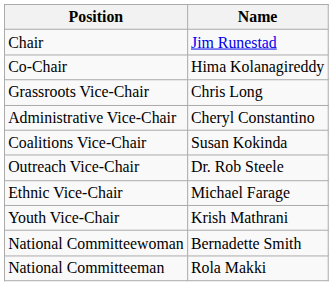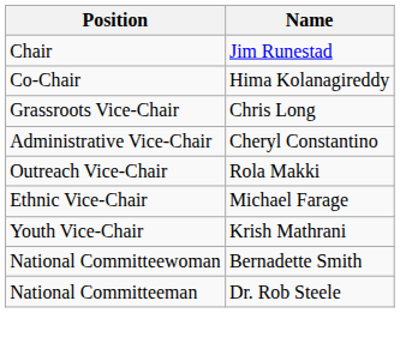 <table class="wikitable">
 <tr>
 <th>Position</th>
 <th>Name</th>
 </tr>
 <tr>
 <td>Chair</td>
 <td><a href='#'>Jim Runestad</a></td>
 </tr>
 <tr>
 <td>Co-Chair</td>
 <td>Hima Kolanagireddy</td>
 </tr>
 <tr>
 <td>Grassroots Vice-Chair</td>
 <td>Chris Long</td>
 </tr>
 <tr>
 <td>Administrative Vice-Chair</td>
 <td>Cheryl Constantino</td>
 </tr>
 <tr>
-<td>Coalitions Vice-Chair</td>
-<td>Susan Kokinda</td>
-</tr>
-<tr>
 <td>Outreach Vice-Chair</td>
-<td>Dr. Rob Steele</td>
+<td>Rola Makki</td>
 </tr>
 <tr>
 <td>Ethnic Vice-Chair</td>
 <td>Michael Farage</td>
 </tr>
 <tr>
 <td>Youth Vice-Chair</td>
 <td>Krish Mathrani</td>
 </tr>
 <tr>
 <td>National Committeewoman</td>
 <td>Bernadette Smith</td>
 </tr>
 <tr>
 <td>National Committeeman</td>
-<td>Rola Makki</td>
+<td>Dr. Rob Steele</td>
 </tr>
 </table>
